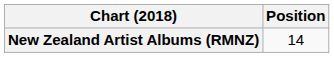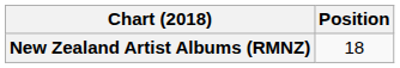 <table class="wikitable sortable plainrowheaders">
 <tr>
 <th>Chart (2018)</th>
 <th>Position</th>
 </tr>
 <tr>
 <th scope="row">New Zealand Artist Albums (RMNZ)</th>
-<td style="text-align:center;">14</td>
+<td style="text-align:center;">18</td>
 </tr>
 </table>
